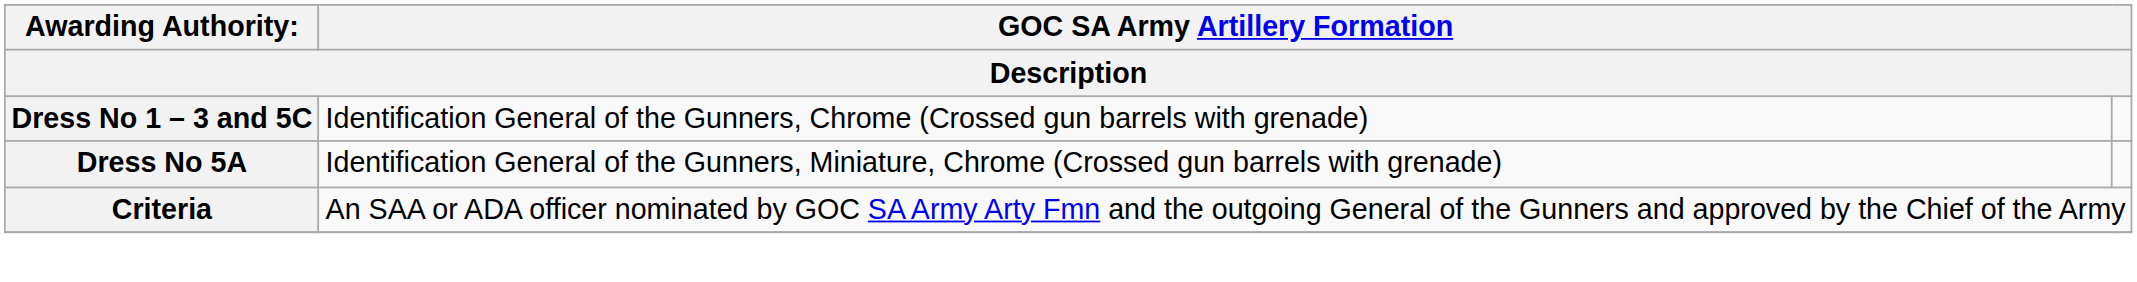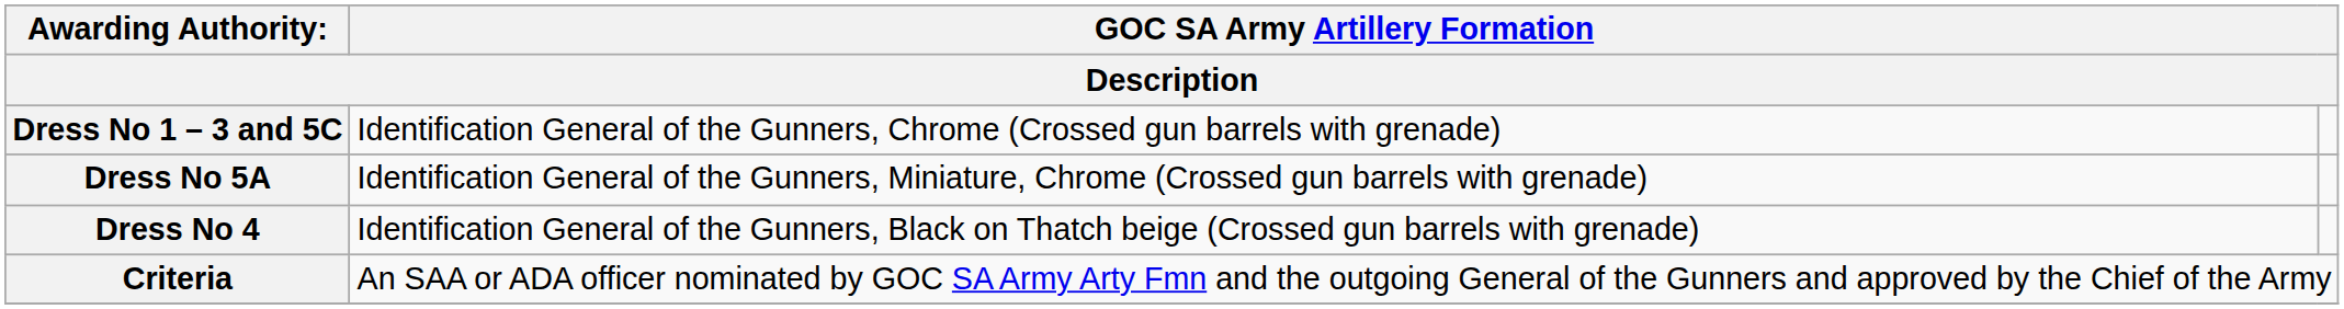 <table class=wikitable style="text-align: left;">
 <tr>
 <th><strong>Awarding Authority</strong>:</th>
 <th colspan="2">GOC SA Army <a href='#'>Artillery Formation</a></th>
 </tr>
 <tr>
 <th colspan="3">Description</th>
 </tr>
 <tr>
 <th>Dress No 1 – 3 and 5C</th>
 <td>Identification General of the Gunners, Chrome (Crossed gun barrels with grenade)</td>
 <td></td>
 </tr>
 <tr>
 <th>Dress No 5A</th>
 <td>Identification General of the Gunners, Miniature, Chrome (Crossed gun barrels with grenade)</td>
 <td></td>
 </tr>
 <tr>
+<th>Dress No 4</th>
+<td>Identification General of the Gunners, Black on Thatch beige (Crossed gun barrels with grenade)</td>
+<td></td>
+</tr>
+<tr>
 <th>Criteria</th>
 <td colspan="2">An SAA or ADA officer nominated by GOC <a href='#'>SA Army Arty Fmn</a> and the outgoing General of the Gunners and approved by the Chief of the Army</td>
 </tr>
 <tr>
 </tr>
 </table>
